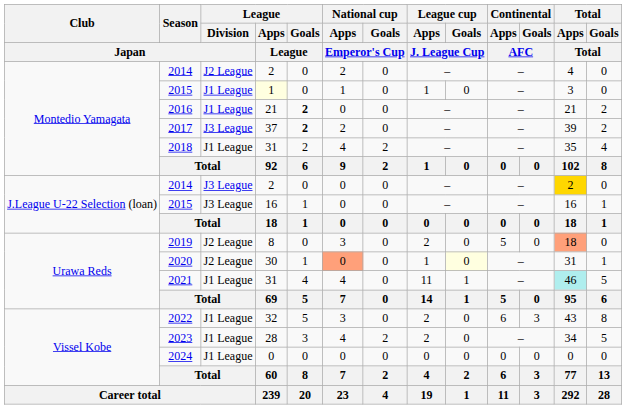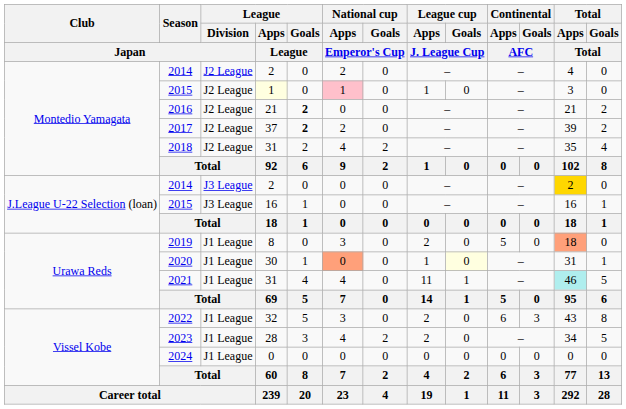 <table class="wikitable" style="text-align:center">
 <tr>
 <th rowspan=2>Club</th>
 <th rowspan=2>Season</th>
 <th colspan=3>League</th>
 <th colspan=2>National cup</th>
 <th colspan=2>League cup</th>
 <th colspan=2>Continental</th>
 <th colspan=2>Total</th>
 </tr>
 <tr>
 <th>Division</th>
 <th>Apps</th>
 <th>Goals</th>
 <th>Apps</th>
 <th>Goals</th>
 <th>Apps</th>
 <th>Goals</th>
 <th>Apps</th>
 <th>Goals</th>
 <th>Apps</th>
 <th>Goals</th>
 </tr>
 <tr>
 <th colspan=3>Japan</th>
 <th colspan=2>League</th>
 <th colspan=2><a href='#'>Emperor's Cup</a></th>
 <th colspan=2><a href='#'>J. League Cup</a></th>
 <th colspan=2><a href='#'>AFC</a></th>
 <th colspan=2>Total</th>
 </tr>
 <tr>
 <td rowspan="6"><a href='#'>Montedio Yamagata</a></td>
 <td><a href='#'>2014</a></td>
 <td><a href='#'>J2 League</a></td>
 <td>2</td>
 <td>0</td>
 <td>2</td>
 <td>0</td>
 <td colspan="2">–</td>
 <td colspan="2">–</td>
 <td>4</td>
 <td>0</td>
 </tr>
 <tr>
 <td><a href='#'>2015</a></td>
-<td><a href='#'>J1 League</a></td>
+<td>J2 League</td>
 <td style="background: lightyellow;">1</td>
 <td>0</td>
-<td>1</td>
+<td style="background: pink;">1</td>
 <td>0</td>
 <td>1</td>
 <td>0</td>
 <td colspan="2">–</td>
 <td>3</td>
 <td>0</td>
 </tr>
 <tr>
 <td><a href='#'>2016</a></td>
-<td><a href='#'>J1 League</a></td>
+<td>J2 League</td>
 <td>21</td>
 <td><strong>2</strong></td>
 <td>0</td>
 <td>0</td>
 <td colspan="2">–</td>
 <td colspan="2">–</td>
 <td>21</td>
 <td>2</td>
 </tr>
 <tr>
 <td><a href='#'>2017</a></td>
-<td><a href='#'>J3 League</a></td>
+<td>J2 League</td>
 <td>37</td>
 <td><strong>2</strong></td>
 <td>2</td>
 <td>0</td>
 <td colspan="2">–</td>
 <td colspan="2">–</td>
 <td>39</td>
 <td>2</td>
 </tr>
 <tr>
 <td><a href='#'>2018</a></td>
-<td>J1 League</td>
+<td>J2 League</td>
 <td>31</td>
 <td>2</td>
 <td>4</td>
 <td>2</td>
 <td colspan="2">–</td>
 <td colspan="2">–</td>
 <td>35</td>
 <td>4</td>
 </tr>
 <tr>
 <th colspan="2">Total</th>
 <th>92</th>
 <th>6</th>
 <th>9</th>
 <th>2</th>
 <th>1</th>
 <th>0</th>
 <th>0</th>
 <th>0</th>
 <th>102</th>
 <th>8</th>
 </tr>
 <tr>
 <td rowspan="3"><a href='#'>J.League U-22 Selection</a> (loan)</td>
 <td><a href='#'>2014</a></td>
 <td><a href='#'>J3 League</a></td>
 <td>2</td>
 <td>0</td>
 <td>0</td>
 <td>0</td>
 <td colspan="2">–</td>
 <td colspan="2">–</td>
 <td style="background: gold;">2</td>
 <td>0</td>
 </tr>
 <tr>
 <td><a href='#'>2015</a></td>
 <td>J3 League</td>
 <td>16</td>
 <td>1</td>
 <td>0</td>
 <td>0</td>
 <td colspan="2">–</td>
 <td colspan="2">–</td>
 <td>16</td>
 <td>1</td>
 </tr>
 <tr>
 <th colspan="2">Total</th>
 <th>18</th>
 <th>1</th>
 <th>0</th>
 <th>0</th>
 <th>0</th>
 <th>0</th>
 <th>0</th>
 <th>0</th>
 <th>18</th>
 <th>1</th>
 </tr>
 <tr>
 <td rowspan="4"><a href='#'>Urawa Reds</a></td>
 <td><a href='#'>2019</a></td>
-<td>J2 League</td>
+<td>J1 League</td>
 <td>8</td>
 <td>0</td>
 <td>3</td>
 <td>0</td>
 <td>2</td>
 <td>0</td>
 <td>5</td>
 <td>0</td>
 <td style="background: lightsalmon;">18</td>
 <td>0</td>
 </tr>
 <tr>
 <td><a href='#'>2020</a></td>
-<td>J2 League</td>
+<td>J1 League</td>
 <td>30</td>
 <td>1</td>
 <td style="background: lightsalmon;">0</td>
 <td>0</td>
 <td>1</td>
 <td style="background: lightyellow;">0</td>
 <td colspan="2">–</td>
 <td>31</td>
 <td>1</td>
 </tr>
 <tr>
 <td><a href='#'>2021</a></td>
 <td>J1 League</td>
 <td>31</td>
 <td>4</td>
 <td>4</td>
 <td>0</td>
 <td>11</td>
 <td>1</td>
 <td colspan="2">–</td>
 <td style="background: paleturquoise;">46</td>
 <td>5</td>
 </tr>
 <tr>
 <th colspan="2">Total</th>
 <th>69</th>
 <th>5</th>
 <th>7</th>
 <th>0</th>
 <th>14</th>
 <th>1</th>
 <th>5</th>
 <th>0</th>
 <th>95</th>
 <th>6</th>
 </tr>
 <tr>
 <td rowspan="4"><a href='#'>Vissel Kobe</a></td>
 <td><a href='#'>2022</a></td>
 <td>J1 League</td>
 <td>32</td>
 <td>5</td>
 <td>3</td>
 <td>0</td>
 <td>2</td>
 <td>0</td>
 <td>6</td>
 <td>3</td>
 <td>43</td>
 <td>8</td>
 </tr>
 <tr>
 <td><a href='#'>2023</a></td>
 <td>J1 League</td>
 <td>28</td>
 <td>3</td>
 <td>4</td>
 <td>2</td>
 <td>2</td>
 <td>0</td>
 <td colspan="2">–</td>
 <td>34</td>
 <td>5</td>
 </tr>
 <tr>
 <td><a href='#'>2024</a></td>
 <td>J1 League</td>
 <td>0</td>
 <td>0</td>
 <td>0</td>
 <td>0</td>
 <td>0</td>
 <td>0</td>
 <td>0</td>
 <td>0</td>
 <td>0</td>
 <td>0</td>
 </tr>
 <tr>
 <th colspan="2">Total</th>
 <th>60</th>
 <th>8</th>
 <th>7</th>
 <th>2</th>
 <th>4</th>
 <th>2</th>
 <th>6</th>
 <th>3</th>
 <th>77</th>
 <th>13</th>
 </tr>
 <tr>
 <th colspan=3>Career total</th>
 <th>239</th>
 <th>20</th>
 <th>23</th>
 <th>4</th>
 <th>19</th>
 <th>1</th>
 <th>11</th>
 <th>3</th>
 <th>292</th>
 <th>28</th>
 </tr>
 </table>
